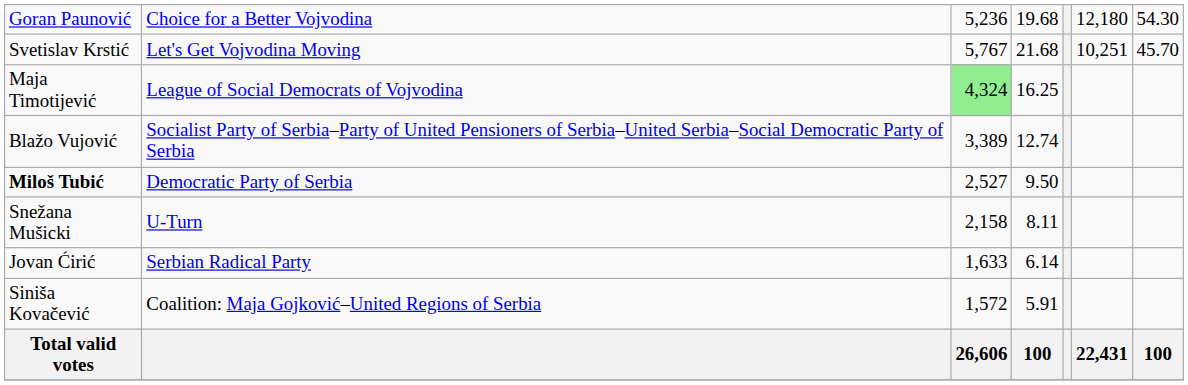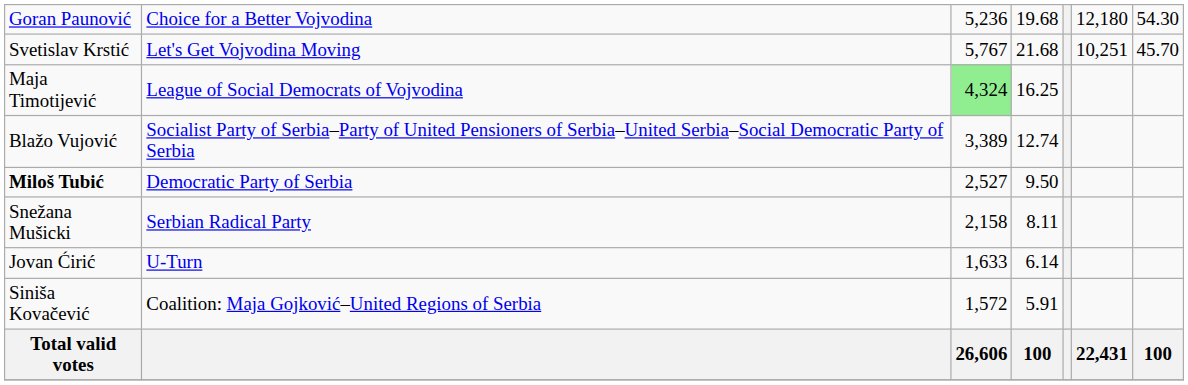 <table style="width:1000px;" class="wikitable">
 <tr>
 <td align="left"><a href='#'>Goran Paunović</a></td>
 <td align="left"><a href='#'>Choice for a Better Vojvodina</a></td>
 <td align="right">5,236</td>
 <td align="right">19.68</td>
 <th align="left"></th>
 <td align="right">12,180</td>
 <td align="right">54.30</td>
 </tr>
 <tr>
 <td align="left">Svetislav Krstić</td>
 <td align="left"><a href='#'>Let's Get Vojvodina Moving</a></td>
 <td align="right">5,767</td>
 <td align="right">21.68</td>
 <th align="left"></th>
 <td align="right">10,251</td>
 <td align="right">45.70</td>
 </tr>
 <tr>
 <td align="left">Maja Timotijević</td>
 <td align="left"><a href='#'>League of Social Democrats of Vojvodina</a></td>
 <td align="right" style="background: lightgreen;">4,324</td>
 <td align="right">16.25</td>
 <th align="left"></th>
 <td align="right"></td>
 <td align="right"></td>
 </tr>
 <tr>
 <td align="left">Blažo Vujović</td>
 <td align="left"><a href='#'>Socialist Party of Serbia</a>–<a href='#'>Party of United Pensioners of Serbia</a>–<a href='#'>United Serbia</a>–<a href='#'>Social Democratic Party of Serbia</a></td>
 <td align="right">3,389</td>
 <td align="right">12.74</td>
 <th align="left"></th>
 <td align="right"></td>
 <td align="right"></td>
 </tr>
 <tr>
 <td align="left"><strong>Miloš Tubić</strong></td>
 <td align="left"><a href='#'>Democratic Party of Serbia</a></td>
 <td align="right">2,527</td>
 <td align="right">9.50</td>
 <th align="left"></th>
 <td align="right"></td>
 <td align="right"></td>
 </tr>
 <tr>
 <td align="left">Snežana Mušicki</td>
-<td align="left"><a href='#'>U-Turn</a></td>
+<td align="left"><a href='#'>Serbian Radical Party</a></td>
 <td align="right">2,158</td>
 <td align="right">8.11</td>
 <th align="left"></th>
 <td align="right"></td>
 <td align="right"></td>
 </tr>
 <tr>
 <td align="left">Jovan Ćirić</td>
-<td align="left"><a href='#'>Serbian Radical Party</a></td>
+<td align="left"><a href='#'>U-Turn</a></td>
 <td align="right">1,633</td>
 <td align="right">6.14</td>
 <th align="left"></th>
 <td align="right"></td>
 <td align="right"></td>
 </tr>
 <tr>
 <td align="left">Siniša Kovačević</td>
 <td align="left">Coalition: <a href='#'>Maja Gojković</a>–<a href='#'>United Regions of Serbia</a></td>
 <td align="right">1,572</td>
 <td align="right">5.91</td>
 <th align="left"></th>
 <td align="right"></td>
 <td align="right"></td>
 </tr>
 <tr>
 <th align="left">Total valid votes</th>
 <th align="left"></th>
 <th align="right">26,606</th>
 <th align="right">100</th>
 <th align="left"></th>
 <th align="right">22,431</th>
 <th align="right">100</th>
 </tr>
 <tr>
 </tr>
 </table>
